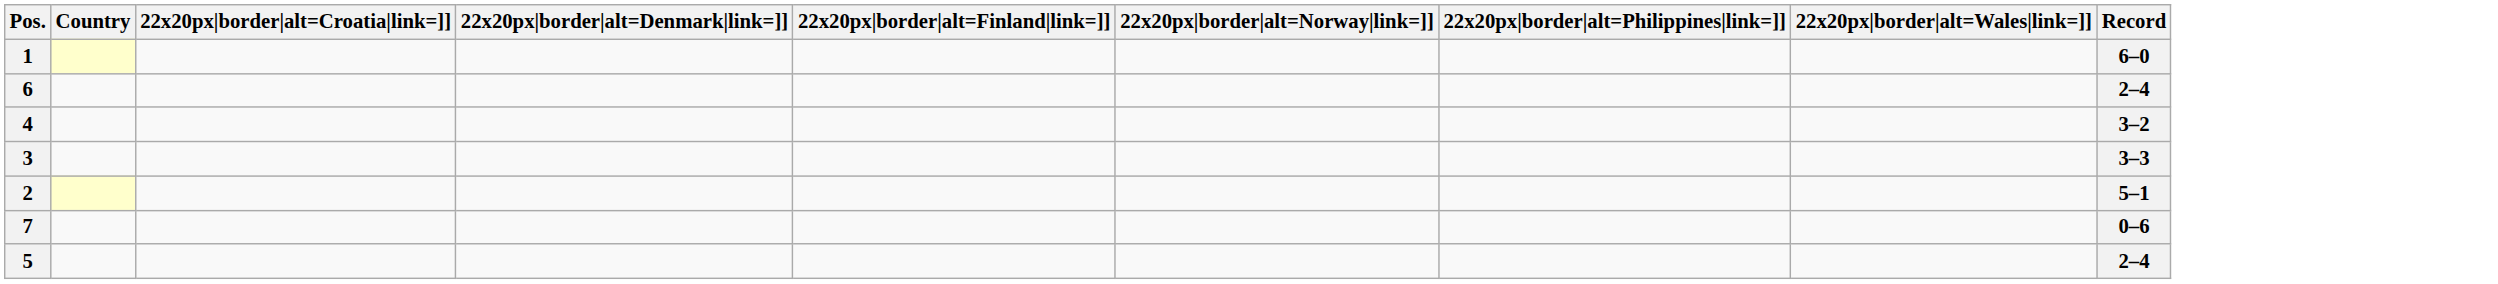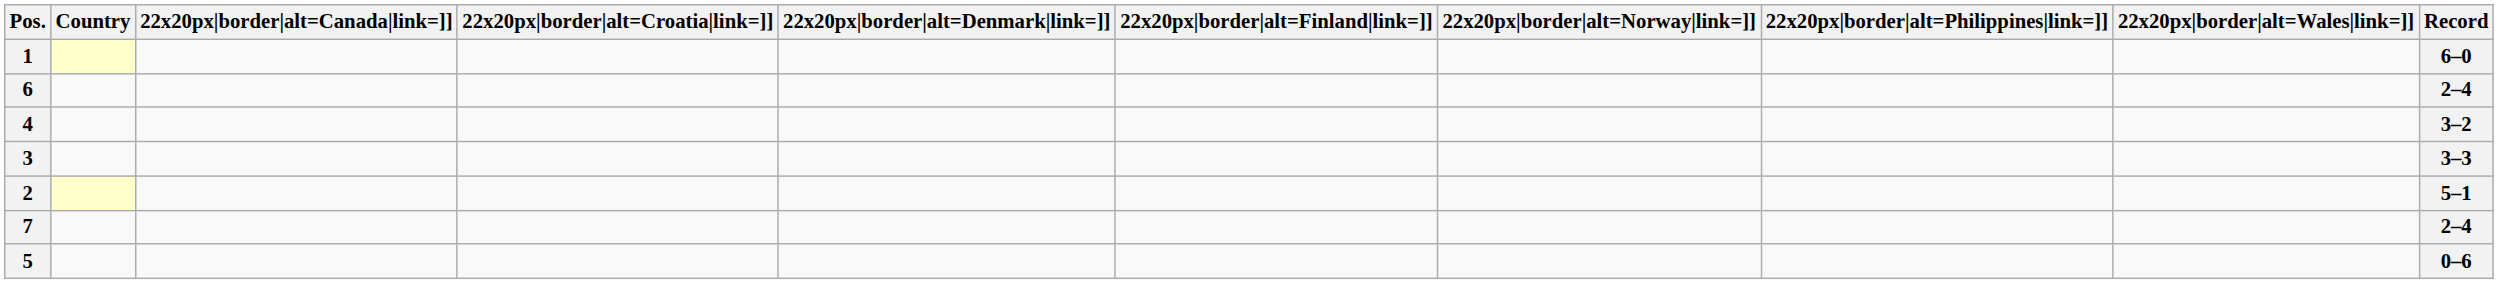 <table class="wikitable sortable nowrap" style="text-align:center; font-size:0.9em;">
 <tr>
 <th>Pos.</th>
 <th>Country</th>
+<th [[Image:>22x20px|border|alt=Canada|link=]]</th>
 <th [[Image:>22x20px|border|alt=Croatia|link=]]</th>
 <th [[Image:>22x20px|border|alt=Denmark|link=]]</th>
 <th [[Image:>22x20px|border|alt=Finland|link=]]</th>
 <th [[Image:>22x20px|border|alt=Norway|link=]]</th>
 <th [[Image:>22x20px|border|alt=Philippines|link=]]</th>
 <th [[Image:>22x20px|border|alt=Wales|link=]]</th>
 <th>Record</th>
 </tr>
 <tr>
 <th>1</th>
 <td style="text-align:left; background:#ffffcc;"></td>
 <td></td>
 <td></td>
 <td></td>
 <td></td>
 <td></td>
 <td></td>
+<td></td>
 <th>6–0</th>
 </tr>
 <tr>
 <th>6</th>
 <td style="text-align:left;"></td>
+<td></td>
 <td></td>
 <td></td>
 <td></td>
 <td></td>
 <td></td>
 <td></td>
 <th>2–4</th>
 </tr>
 <tr>
 <th>4</th>
 <td style="text-align:left;"></td>
 <td></td>
 <td></td>
 <td></td>
 <td></td>
 <td></td>
 <td></td>
+<td></td>
 <th>3–2</th>
 </tr>
 <tr>
 <th>3</th>
 <td style="text-align:left;"></td>
+<td></td>
 <td></td>
 <td></td>
 <td></td>
 <td></td>
 <td></td>
 <td></td>
 <th>3–3</th>
 </tr>
 <tr>
 <th>2</th>
 <td style="text-align:left; background:#ffffcc;"></td>
 <td></td>
 <td></td>
 <td></td>
 <td></td>
 <td></td>
 <td></td>
+<td></td>
 <th>5–1</th>
 </tr>
 <tr>
 <th>7</th>
 <td style="text-align:left;"></td>
 <td></td>
 <td></td>
 <td></td>
 <td></td>
 <td></td>
 <td></td>
-<th>0–6</th>
+<td></td>
+<th>2–4</th>
 </tr>
 <tr>
 <th>5</th>
 <td style="text-align:left;"></td>
 <td></td>
 <td></td>
 <td></td>
 <td></td>
 <td></td>
 <td></td>
-<th>2–4</th>
+<td></td>
+<th>0–6</th>
 </tr>
 </table>
